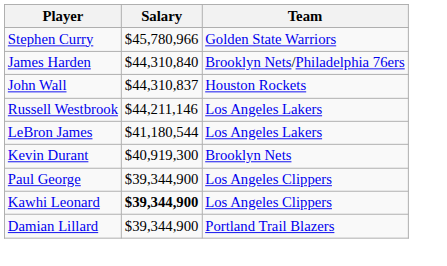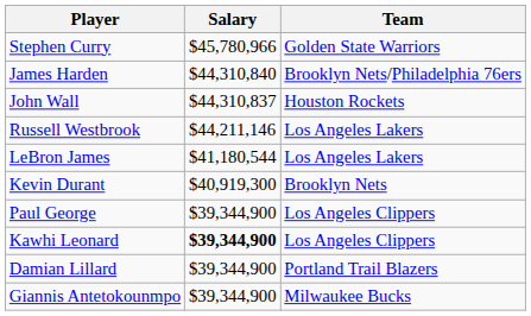 <table class="wikitable">
 <tr>
 <th>Player</th>
 <th>Salary</th>
 <th>Team</th>
 </tr>
 <tr>
 <td><a href='#'>Stephen Curry</a></td>
 <td>$45,780,966</td>
 <td><a href='#'>Golden State Warriors</a></td>
 </tr>
 <tr>
 <td><a href='#'>James Harden</a></td>
 <td>$44,310,840</td>
 <td><a href='#'>Brooklyn Nets</a>/<a href='#'>Philadelphia 76ers</a></td>
 </tr>
 <tr>
 <td><a href='#'>John Wall</a></td>
 <td>$44,310,837</td>
 <td><a href='#'>Houston Rockets</a></td>
 </tr>
 <tr>
 <td><a href='#'>Russell Westbrook</a></td>
 <td>$44,211,146</td>
 <td><a href='#'>Los Angeles Lakers</a></td>
 </tr>
 <tr>
 <td><a href='#'>LeBron James</a></td>
 <td>$41,180,544</td>
 <td><a href='#'>Los Angeles Lakers</a></td>
 </tr>
 <tr>
 <td><a href='#'>Kevin Durant</a></td>
 <td>$40,919,300</td>
 <td><a href='#'>Brooklyn Nets</a></td>
 </tr>
 <tr>
 <td><a href='#'>Paul George</a></td>
 <td>$39,344,900</td>
 <td><a href='#'>Los Angeles Clippers</a></td>
 </tr>
 <tr>
 <td><a href='#'>Kawhi Leonard</a></td>
 <td><strong>$39,344,900</strong></td>
 <td><a href='#'>Los Angeles Clippers</a></td>
 </tr>
 <tr>
 <td><a href='#'>Damian Lillard</a></td>
 <td>$39,344,900</td>
 <td><a href='#'>Portland Trail Blazers</a></td>
 </tr>
+<tr>
+<td><a href='#'>Giannis Antetokounmpo</a></td>
+<td>$39,344,900</td>
+<td><a href='#'>Milwaukee Bucks</a></td>
+</tr>
 </table>
